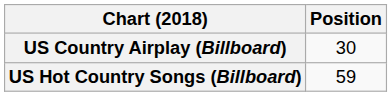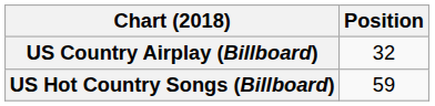 <table class="wikitable sortable plainrowheaders" style="text-align:center">
 <tr>
 <th scope="col">Chart (2018)</th>
 <th scope="col">Position</th>
 </tr>
 <tr>
 <th scope="row">US Country Airplay (<em>Billboard</em>)</th>
-<td>30</td>
+<td>32</td>
 </tr>
 <tr>
 <th scope="row">US Hot Country Songs (<em>Billboard</em>)</th>
 <td>59</td>
 </tr>
 </table>
